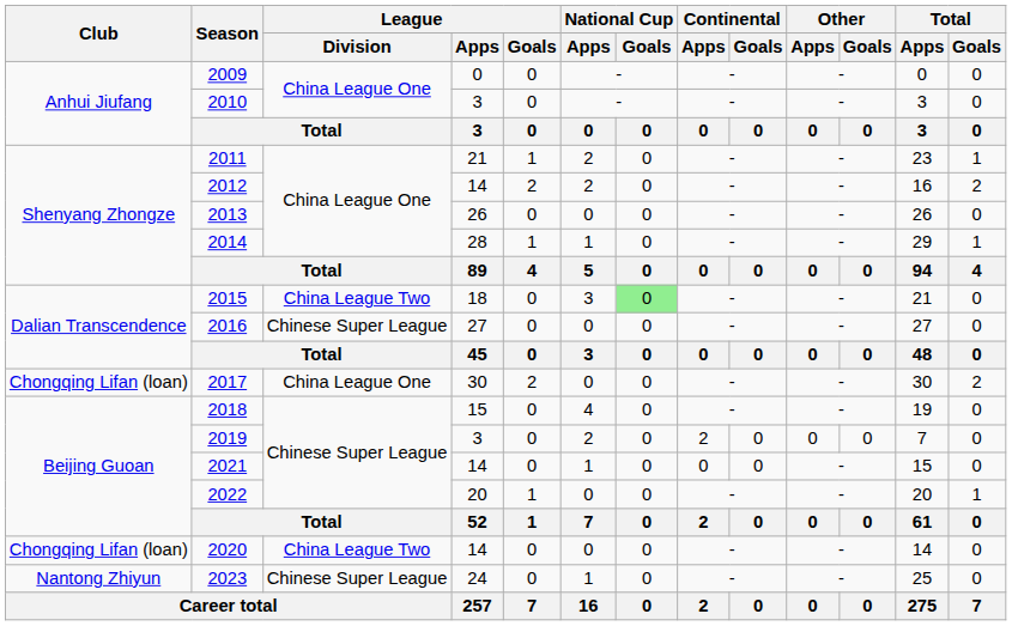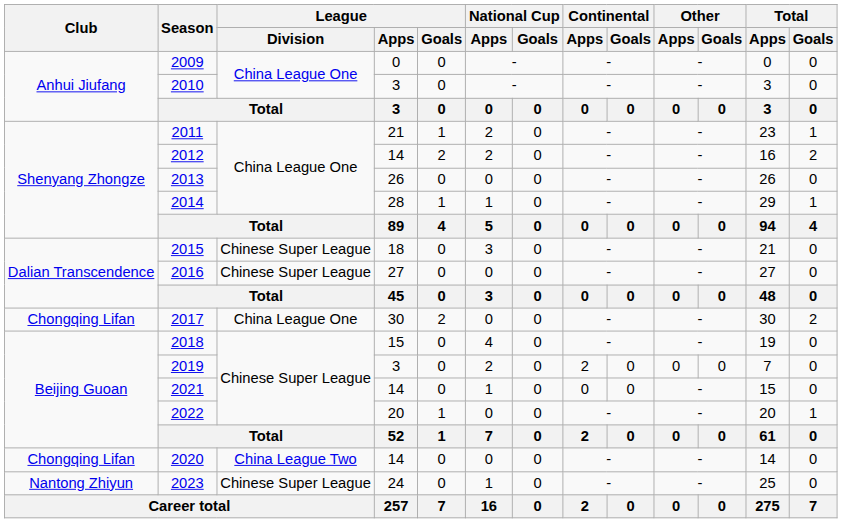 <table class="wikitable" style="text-align: center">
 <tr>
 <th rowspan="2">Club</th>
 <th rowspan="2">Season</th>
 <th colspan="3">League</th>
 <th colspan="2">National Cup</th>
 <th colspan="2">Continental</th>
 <th colspan="2">Other</th>
 <th colspan="2">Total</th>
 </tr>
 <tr>
 <th>Division</th>
 <th>Apps</th>
 <th>Goals</th>
 <th>Apps</th>
 <th>Goals</th>
 <th>Apps</th>
 <th>Goals</th>
 <th>Apps</th>
 <th>Goals</th>
 <th>Apps</th>
 <th>Goals</th>
 </tr>
 <tr>
 <td rowspan="3"><a href='#'>Anhui Jiufang</a></td>
 <td><a href='#'>2009</a></td>
 <td rowspan="2"><a href='#'>China League One</a></td>
 <td>0</td>
 <td>0</td>
 <td colspan="2">-</td>
 <td colspan="2">-</td>
 <td colspan="2">-</td>
 <td>0</td>
 <td>0</td>
 </tr>
 <tr>
 <td><a href='#'>2010</a></td>
 <td>3</td>
 <td>0</td>
 <td colspan="2">-</td>
 <td colspan="2">-</td>
 <td colspan="2">-</td>
 <td>3</td>
 <td>0</td>
 </tr>
 <tr>
 <th colspan="2">Total</th>
 <th>3</th>
 <th>0</th>
 <th>0</th>
 <th>0</th>
 <th>0</th>
 <th>0</th>
 <th>0</th>
 <th>0</th>
 <th>3</th>
 <th>0</th>
 </tr>
 <tr>
 <td rowspan="5"><a href='#'>Shenyang Zhongze</a></td>
 <td><a href='#'>2011</a></td>
 <td rowspan="4">China League One</td>
 <td>21</td>
 <td>1</td>
 <td>2</td>
 <td>0</td>
 <td colspan="2">-</td>
 <td colspan="2">-</td>
 <td>23</td>
 <td>1</td>
 </tr>
 <tr>
 <td><a href='#'>2012</a></td>
 <td>14</td>
 <td>2</td>
 <td>2</td>
 <td>0</td>
 <td colspan="2">-</td>
 <td colspan="2">-</td>
 <td>16</td>
 <td>2</td>
 </tr>
 <tr>
 <td><a href='#'>2013</a></td>
 <td>26</td>
 <td>0</td>
 <td>0</td>
 <td>0</td>
 <td colspan="2">-</td>
 <td colspan="2">-</td>
 <td>26</td>
 <td>0</td>
 </tr>
 <tr>
 <td><a href='#'>2014</a></td>
 <td>28</td>
 <td>1</td>
 <td>1</td>
 <td>0</td>
 <td colspan="2">-</td>
 <td colspan="2">-</td>
 <td>29</td>
 <td>1</td>
 </tr>
 <tr>
 <th colspan="2">Total</th>
 <th>89</th>
 <th>4</th>
 <th>5</th>
 <th>0</th>
 <th>0</th>
 <th>0</th>
 <th>0</th>
 <th>0</th>
 <th>94</th>
 <th>4</th>
 </tr>
 <tr>
 <td rowspan="3"><a href='#'>Dalian Transcendence</a></td>
 <td><a href='#'>2015</a></td>
-<td><a href='#'>China League Two</a></td>
+<td>Chinese Super League</td>
 <td>18</td>
 <td>0</td>
 <td>3</td>
-<td style="background: lightgreen;">0</td>
+<td>0</td>
 <td colspan="2">-</td>
 <td colspan="2">-</td>
 <td>21</td>
 <td>0</td>
 </tr>
 <tr>
 <td><a href='#'>2016</a></td>
 <td>Chinese Super League</td>
 <td>27</td>
 <td>0</td>
 <td>0</td>
 <td>0</td>
 <td colspan="2">-</td>
 <td colspan="2">-</td>
 <td>27</td>
 <td>0</td>
 </tr>
 <tr>
 <th colspan="2">Total</th>
 <th>45</th>
 <th>0</th>
 <th>3</th>
 <th>0</th>
 <th>0</th>
 <th>0</th>
 <th>0</th>
 <th>0</th>
 <th>48</th>
 <th>0</th>
 </tr>
 <tr>
-<td><a href='#'>Chongqing Lifan</a> (loan)</td>
+<td><a href='#'>Chongqing Lifan</a></td>
 <td><a href='#'>2017</a></td>
 <td>China League One</td>
 <td>30</td>
 <td>2</td>
 <td>0</td>
 <td>0</td>
 <td colspan="2">-</td>
 <td colspan="2">-</td>
 <td>30</td>
 <td>2</td>
 </tr>
 <tr>
 <td rowspan="5"><a href='#'>Beijing Guoan</a></td>
 <td><a href='#'>2018</a></td>
 <td rowspan="4">Chinese Super League</td>
 <td>15</td>
 <td>0</td>
 <td>4</td>
 <td>0</td>
 <td colspan="2">-</td>
 <td colspan="2">-</td>
 <td>19</td>
 <td>0</td>
 </tr>
 <tr>
 <td><a href='#'>2019</a></td>
 <td>3</td>
 <td>0</td>
 <td>2</td>
 <td>0</td>
 <td>2</td>
 <td>0</td>
 <td>0</td>
 <td>0</td>
 <td>7</td>
 <td>0</td>
 </tr>
 <tr>
 <td><a href='#'>2021</a></td>
 <td>14</td>
 <td>0</td>
 <td>1</td>
 <td>0</td>
 <td>0</td>
 <td>0</td>
 <td colspan="2">-</td>
 <td>15</td>
 <td>0</td>
 </tr>
 <tr>
 <td><a href='#'>2022</a></td>
 <td>20</td>
 <td>1</td>
 <td>0</td>
 <td>0</td>
 <td colspan="2">-</td>
 <td colspan="2">-</td>
 <td>20</td>
 <td>1</td>
 </tr>
 <tr>
 <th colspan="2">Total</th>
 <th>52</th>
 <th>1</th>
 <th>7</th>
 <th>0</th>
 <th>2</th>
 <th>0</th>
 <th>0</th>
 <th>0</th>
 <th>61</th>
 <th>0</th>
 </tr>
 <tr>
-<td><a href='#'>Chongqing Lifan</a> (loan)</td>
+<td><a href='#'>Chongqing Lifan</a></td>
 <td><a href='#'>2020</a></td>
 <td><a href='#'>China League Two</a></td>
 <td>14</td>
 <td>0</td>
 <td>0</td>
 <td>0</td>
 <td colspan="2">-</td>
 <td colspan="2">-</td>
 <td>14</td>
 <td>0</td>
 </tr>
 <tr>
 <td><a href='#'>Nantong Zhiyun</a></td>
 <td><a href='#'>2023</a></td>
 <td>Chinese Super League</td>
 <td>24</td>
 <td>0</td>
 <td>1</td>
 <td>0</td>
 <td colspan="2">-</td>
 <td colspan="2">-</td>
 <td>25</td>
 <td>0</td>
 </tr>
 <tr>
 <th colspan="3">Career total</th>
 <th>257</th>
 <th>7</th>
 <th>16</th>
 <th>0</th>
 <th>2</th>
 <th>0</th>
 <th>0</th>
 <th>0</th>
 <th>275</th>
 <th>7</th>
 </tr>
 </table>
